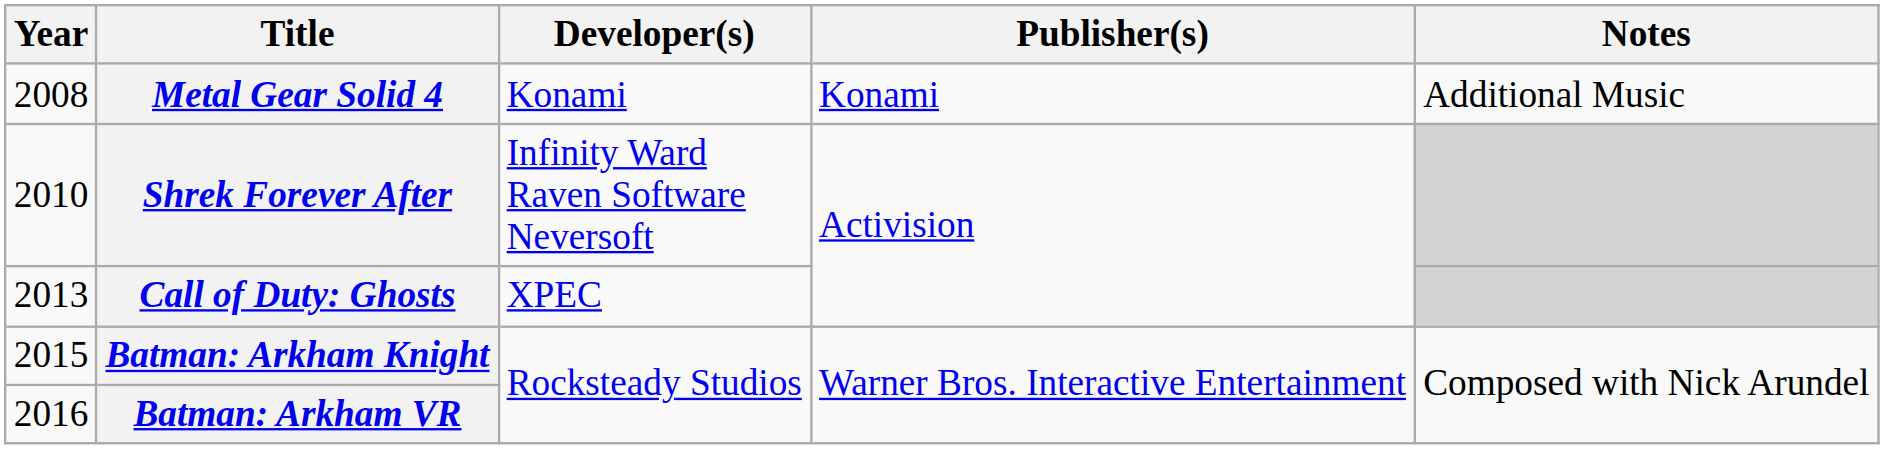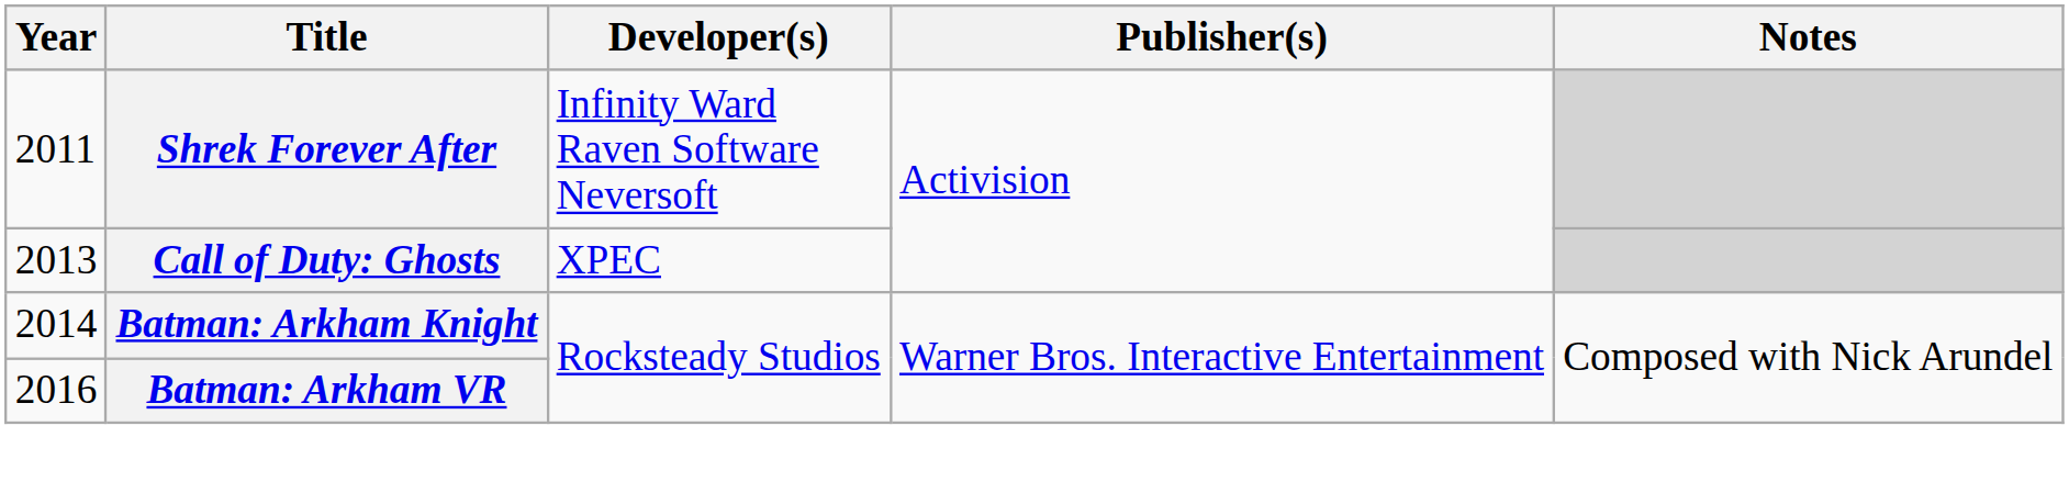 <table class="wikitable plainrowheaders">
 <tr>
 <th>Year</th>
 <th>Title</th>
 <th>Developer(s)</th>
 <th>Publisher(s)</th>
 <th>Notes</th>
 </tr>
 <tr>
-<td>2008</td>
-<th style="text-align:center;" scope="row"><em><a href='#'>Metal Gear Solid 4</a></em></th>
-<td><a href='#'>Konami</a></td>
-<td><a href='#'>Konami</a></td>
-<td>Additional Music</td>
-</tr>
-<tr>
-<td>2010</td>
+<td>2011</td>
 <th style="text-align:center;" scope="row"><em><a href='#'>Shrek Forever After</a></em></th>
 <td><a href='#'>Infinity Ward</a><br><a href='#'>Raven Software</a><br><a href='#'>Neversoft</a></td>
 <td rowspan="2"><a href='#'>Activision</a></td>
 <td style="background-color:#D3D3D3;"></td>
 </tr>
 <tr>
 <td>2013</td>
 <th style="text-align:center;" scope="row"><em><a href='#'>Call of Duty: Ghosts</a></em></th>
 <td><a href='#'>XPEC</a></td>
 <td style="background-color:#D3D3D3;"></td>
 </tr>
 <tr>
-<td>2015</td>
+<td>2014</td>
 <th style="text-align:center;" scope="row"><em><a href='#'>Batman: Arkham Knight</a></em></th>
 <td rowspan=2><a href='#'>Rocksteady Studios</a></td>
 <td rowspan=2><a href='#'>Warner Bros. Interactive Entertainment</a></td>
 <td rowspan=2>Composed with Nick Arundel</td>
 </tr>
 <tr>
 <td>2016</td>
 <th style="text-align:center;" scope="row"><em><a href='#'>Batman: Arkham VR</a></em></th>
 </tr>
 </table>
